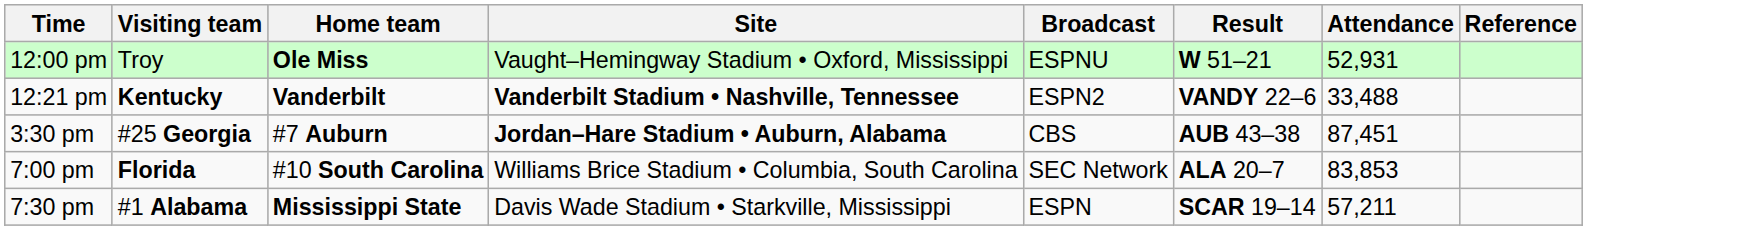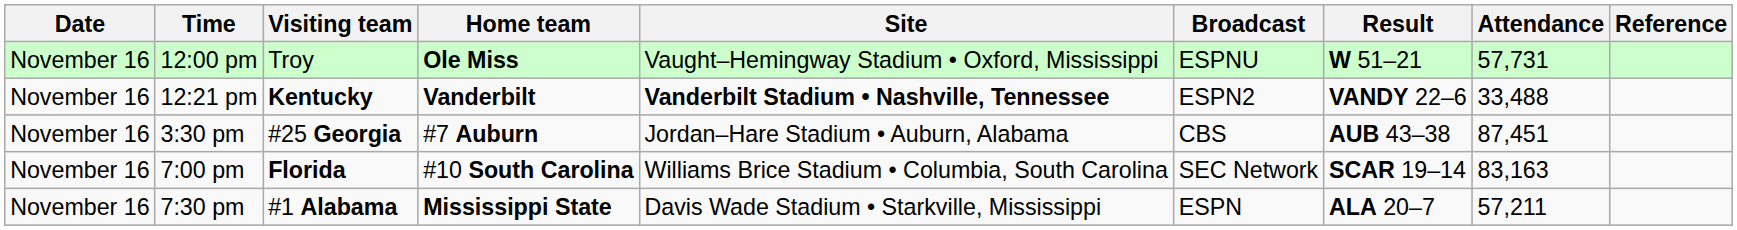 <table class="wikitable" style="font-size:95%;">
 <tr>
+<th>Date</th>
 <th>Time</th>
 <th>Visiting team</th>
 <th>Home team</th>
 <th>Site</th>
 <th>Broadcast</th>
 <th>Result</th>
 <th>Attendance</th>
 <th class="unsortable">Reference</th>
 </tr>
 <tr bgcolor=ccffcc>
+<td>November 16</td>
 <td>12:00 pm</td>
 <td>Troy</td>
 <td><strong>Ole Miss</strong></td>
 <td>Vaught–Hemingway Stadium • Oxford, Mississippi</td>
 <td>ESPNU</td>
 <td><strong>W</strong> 51–21</td>
-<td>52,931</td>
+<td>57,731</td>
 <td></td>
 </tr>
 <tr bgcolor=>
+<td>November 16</td>
 <td>12:21 pm</td>
 <td><strong>Kentucky</strong></td>
 <td><strong>Vanderbilt</strong></td>
 <td><strong>Vanderbilt Stadium • Nashville, Tennessee</strong></td>
 <td>ESPN2</td>
 <td><strong>VANDY</strong> 22–6</td>
 <td>33,488</td>
 <td></td>
 </tr>
 <tr bgcolor=>
+<td>November 16</td>
 <td>3:30 pm</td>
 <td>#25 <strong>Georgia</strong></td>
 <td>#7 <strong>Auburn</strong></td>
-<td><strong>Jordan–Hare Stadium • Auburn, Alabama</strong></td>
+<td>Jordan–Hare Stadium • Auburn, Alabama</td>
 <td>CBS</td>
 <td><strong>AUB</strong> 43–38</td>
 <td>87,451</td>
 <td></td>
 </tr>
 <tr bgcolor=>
+<td>November 16</td>
 <td>7:00 pm</td>
 <td><strong>Florida</strong></td>
 <td>#10 <strong>South Carolina</strong></td>
 <td>Williams Brice Stadium • Columbia, South Carolina</td>
 <td>SEC Network</td>
-<td><strong>ALA</strong> 20–7</td>
-<td>83,853</td>
+<td><strong>SCAR</strong> 19–14</td>
+<td>83,163</td>
 <td></td>
 </tr>
 <tr bgcolor=>
+<td>November 16</td>
 <td>7:30 pm</td>
 <td>#1 <strong>Alabama</strong></td>
 <td><strong>Mississippi State</strong></td>
 <td>Davis Wade Stadium • Starkville, Mississippi</td>
 <td>ESPN</td>
-<td><strong>SCAR</strong> 19–14</td>
+<td><strong>ALA</strong> 20–7</td>
 <td>57,211</td>
 <td></td>
 </tr>
 </table>
